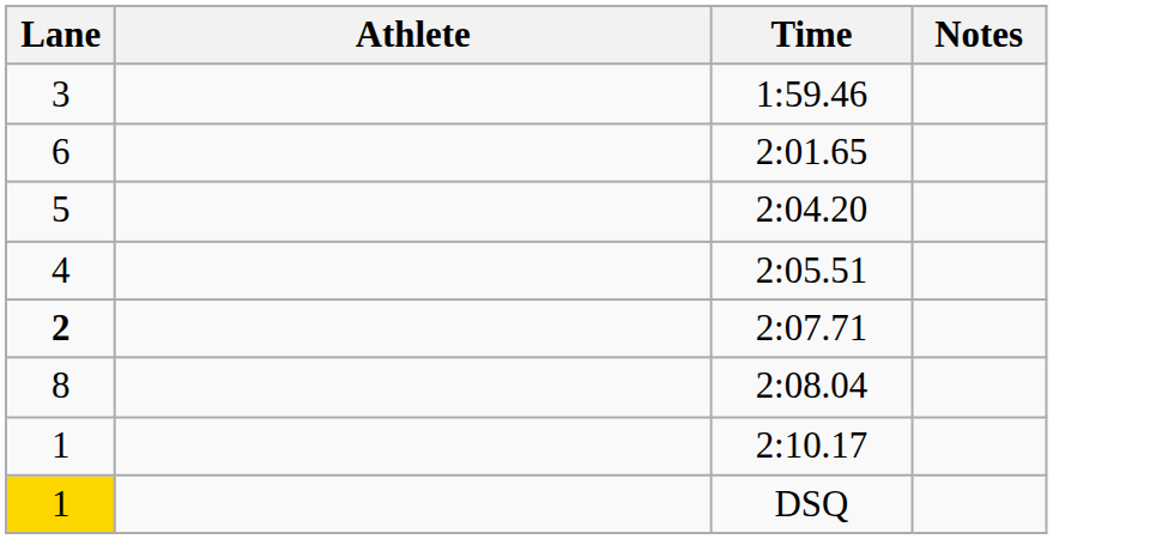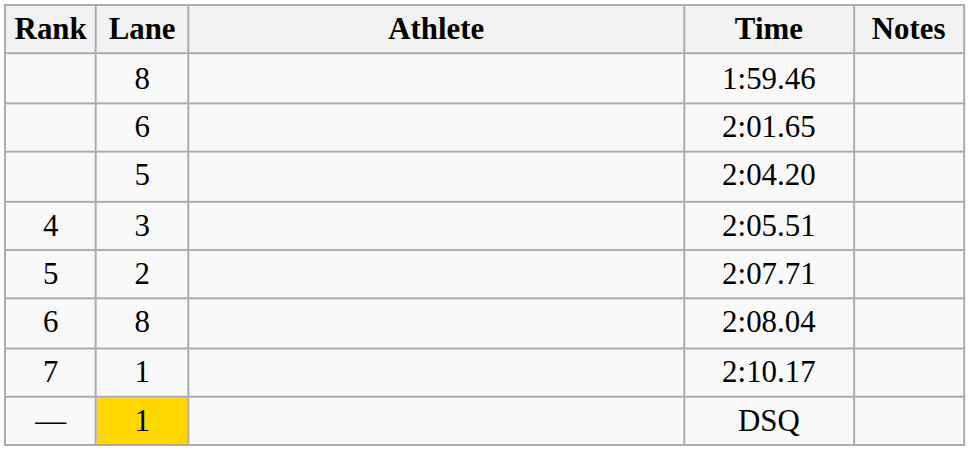 <table class="wikitable sortable" style="text-align:center">
 <tr>
+<th width=40>Rank</th>
 <th width=40>Lane</th>
 <th width=250>Athlete</th>
 <th width=80>Time</th>
 <th width=50>Notes</th>
 </tr>
 <tr>
-<td>3</td>
+<td></td>
+<td>8</td>
 <td align=left></td>
 <td>1:59.46</td>
 <td></td>
 </tr>
 <tr>
+<td></td>
 <td>6</td>
 <td align=left></td>
 <td>2:01.65</td>
 <td></td>
 </tr>
 <tr>
+<td></td>
 <td>5</td>
 <td align=left></td>
 <td>2:04.20</td>
 <td></td>
 </tr>
 <tr>
 <td>4</td>
+<td>3</td>
 <td align=left></td>
 <td>2:05.51</td>
 <td></td>
 </tr>
 <tr>
-<td><strong>2</strong></td>
+<td>5</td>
+<td>2</td>
 <td align=left></td>
 <td>2:07.71</td>
 <td></td>
 </tr>
 <tr>
+<td>6</td>
 <td>8</td>
 <td align=left></td>
 <td>2:08.04</td>
 <td></td>
 </tr>
 <tr>
+<td>7</td>
 <td>1</td>
 <td align=left></td>
 <td>2:10.17</td>
 <td></td>
 </tr>
 <tr>
+<td>—</td>
 <td style="background: gold;">1</td>
 <td align=left></td>
 <td>DSQ</td>
 <td></td>
 </tr>
 </table>
